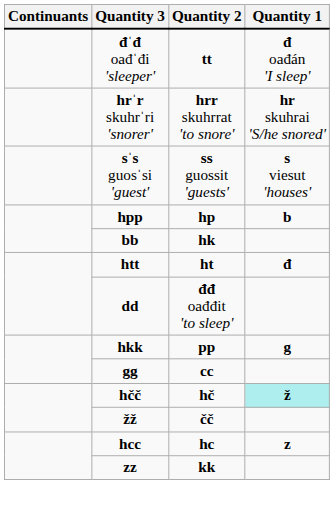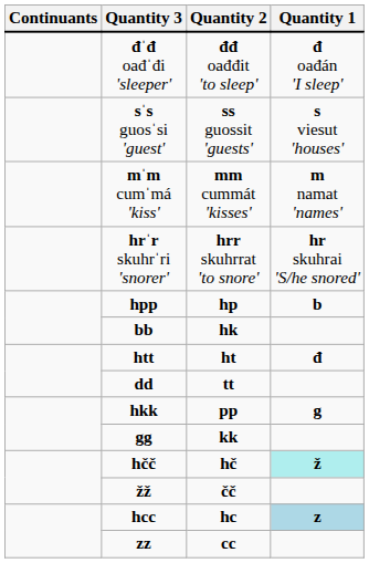 <table class="wikitable"  style="text-align:center;">
 <tr style="background:lightgrey; color:black; border-bottom: 2px solid black;">
 <th>Continuants</th>
 <th>Quantity 3</th>
 <th>Quantity 2</th>
 <th>Quantity 1</th>
 </tr>
 <tr>
 <td></td>
 <td><strong>đˈđ</strong>  <br> oađˈđi <br> <em> 'sleeper' </em></td>
-<td><strong>tt</strong> </td>
+<td><strong>đđ</strong>  <br> oađđit <br> <em> 'to sleep' </em></td>
 <td><strong>đ</strong>  <br> oađán <br> <em> 'I sleep' </em></td>
+</tr>
+<tr>
+<td></td>
+<td><strong>sˈs</strong>  <br> guosˈsi <br> <em> 'guest' </em></td>
+<td><strong>ss</strong>  <br> guossit <br> <em> 'guests' </em></td>
+<td><strong>s</strong>  <br> viesut <br> <em> 'houses' </em></td>
+</tr>
+<tr>
+<td></td>
+<td><strong>mˈm</strong>  <br> cumˈmá <br> <em> 'kiss' </em></td>
+<td><strong>mm</strong>  <br> cummát <br> <em> 'kisses' </em></td>
+<td><strong>m</strong>  <br> namat <br> <em> 'names' </em></td>
 </tr>
 <tr>
 <td></td>
 <td><strong>hrˈr</strong>  <br> skuhrˈri <br> <em> 'snorer' </em></td>
 <td><strong>hrr</strong>  <br> skuhrrat <br> <em> 'to snore' </em></td>
 <td><strong>hr</strong>  <br> skuhrai <br> <em> 'S/he snored' </em></td>
-</tr>
-<tr>
-<td></td>
-<td><strong>sˈs</strong>  <br> guosˈsi <br> <em> 'guest' </em></td>
-<td><strong>ss</strong>  <br> guossit <br> <em> 'guests' </em></td>
-<td><strong>s</strong>  <br> viesut <br> <em> 'houses' </em></td>
 </tr>
 <tr>
 <td rowspan="2"></td>
 <td><strong>hpp</strong> </td>
 <td><strong>hp</strong> </td>
 <td><strong>b</strong> </td>
 </tr>
 <tr>
 <td><strong>bb</strong> </td>
 <td><strong>hk</strong> </td>
 <td> </td>
 </tr>
 <tr>
 <td rowspan="2"></td>
 <td><strong>htt</strong> </td>
 <td><strong>ht</strong> </td>
 <td><strong>đ</strong> </td>
 </tr>
 <tr>
 <td><strong>dd</strong> </td>
-<td><strong>đđ</strong>  <br> oađđit <br> <em> 'to sleep' </em></td>
+<td><strong>tt</strong> </td>
 <td> </td>
 </tr>
 <tr>
 <td rowspan="2"></td>
 <td><strong>hkk</strong> </td>
 <td><strong>pp</strong> </td>
 <td><strong>g</strong> </td>
 </tr>
 <tr>
 <td><strong>gg</strong> </td>
-<td><strong>cc</strong> </td>
+<td><strong>kk</strong> </td>
 <td> </td>
 </tr>
 <tr>
 <td rowspan="2"></td>
 <td><strong>hčč</strong> </td>
 <td><strong>hč</strong> </td>
 <td style="background: paleturquoise;"><strong>ž</strong> </td>
 </tr>
 <tr>
 <td><strong>žž</strong> </td>
 <td><strong>čč</strong> </td>
 <td> </td>
 </tr>
 <tr>
 <td rowspan="2"></td>
 <td><strong>hcc</strong> </td>
 <td><strong>hc</strong> </td>
-<td><strong>z</strong> </td>
+<td style="background: lightblue;"><strong>z</strong> </td>
 </tr>
 <tr>
 <td><strong>zz</strong> </td>
-<td><strong>kk</strong> </td>
+<td><strong>cc</strong> </td>
 <td> </td>
 </tr>
 </table>
